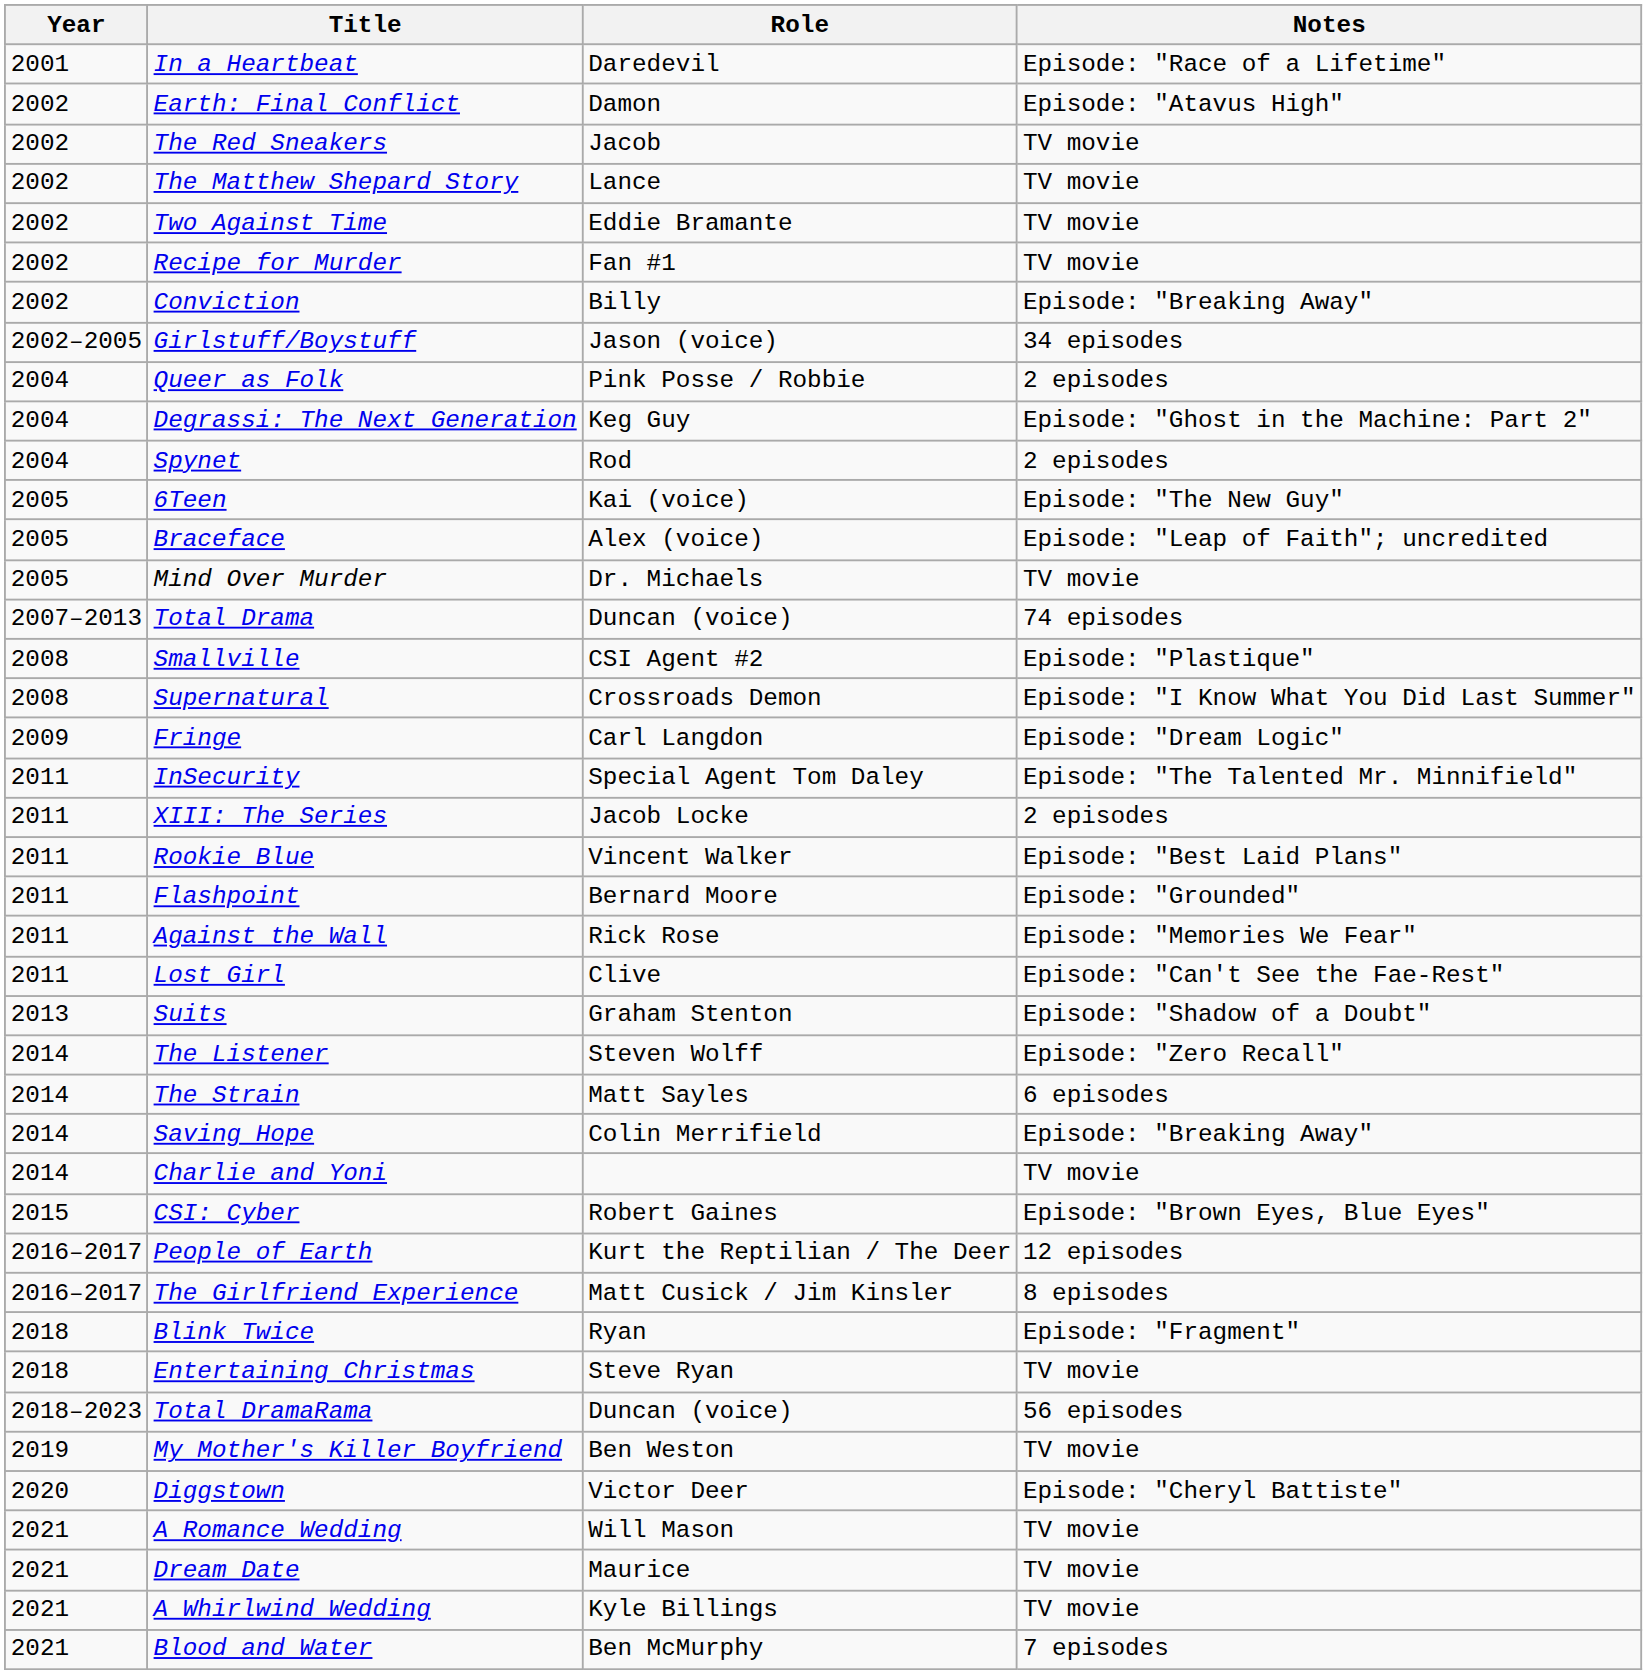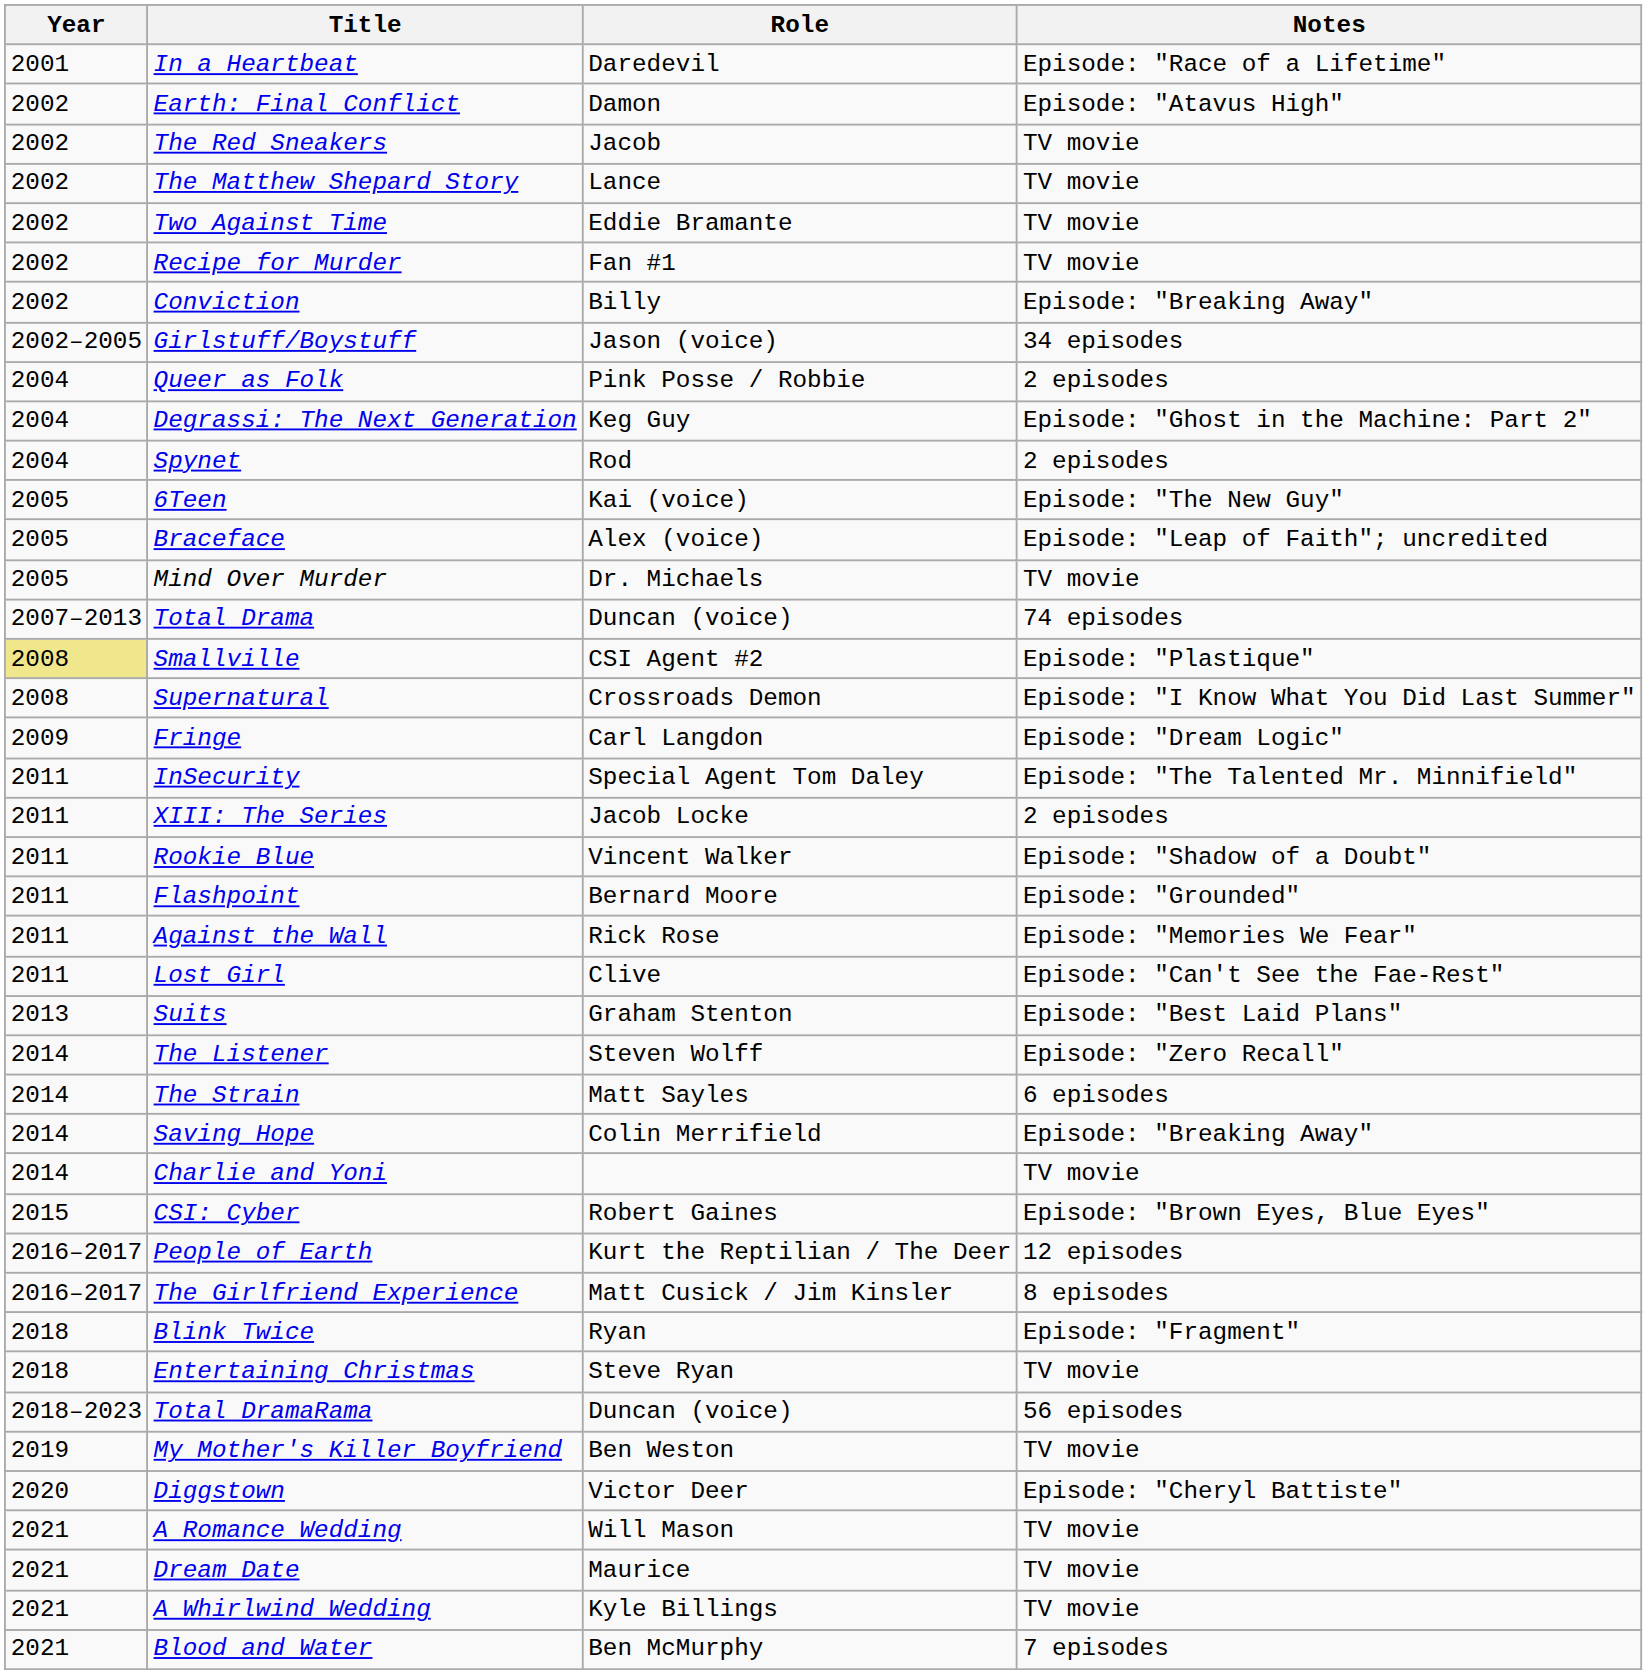 <table class="wikitable sortable">
 <tr>
 <th>Year</th>
 <th>Title</th>
 <th>Role</th>
 <th class="unsortable">Notes</th>
 </tr>
 <tr>
 <td>2001</td>
 <td><em><a href='#'>In a Heartbeat</a></em></td>
 <td>Daredevil</td>
 <td>Episode: "Race of a Lifetime"</td>
 </tr>
 <tr>
 <td>2002</td>
 <td><em><a href='#'>Earth: Final Conflict</a></em></td>
 <td>Damon</td>
 <td>Episode: "Atavus High"</td>
 </tr>
 <tr>
 <td>2002</td>
 <td data-sort-value="Red Sneakers, The"><em><a href='#'>The Red Sneakers</a></em></td>
 <td>Jacob</td>
 <td>TV movie</td>
 </tr>
 <tr>
 <td>2002</td>
 <td data-sort-value="Matthew Shepard Story, The"><em><a href='#'>The Matthew Shepard Story</a></em></td>
 <td>Lance</td>
 <td>TV movie</td>
 </tr>
 <tr>
 <td>2002</td>
 <td><em><a href='#'>Two Against Time</a></em></td>
 <td>Eddie Bramante</td>
 <td>TV movie</td>
 </tr>
 <tr>
 <td>2002</td>
 <td><em><a href='#'>Recipe for Murder</a></em></td>
 <td>Fan #1</td>
 <td>TV movie</td>
 </tr>
 <tr>
 <td>2002</td>
 <td><em><a href='#'>Conviction</a></em></td>
 <td>Billy</td>
 <td>Episode: "Breaking Away"</td>
 </tr>
 <tr>
 <td>2002–2005</td>
 <td><em><a href='#'>Girlstuff/Boystuff</a></em></td>
 <td>Jason (voice)</td>
 <td>34 episodes</td>
 </tr>
 <tr>
 <td>2004</td>
 <td><em><a href='#'>Queer as Folk</a></em></td>
 <td>Pink Posse / Robbie</td>
 <td>2 episodes</td>
 </tr>
 <tr>
 <td>2004</td>
 <td><em><a href='#'>Degrassi: The Next Generation</a></em></td>
 <td>Keg Guy</td>
 <td>Episode: "Ghost in the Machine: Part 2"</td>
 </tr>
 <tr>
 <td>2004</td>
 <td><em><a href='#'>Spynet</a></em></td>
 <td>Rod</td>
 <td>2 episodes</td>
 </tr>
 <tr>
 <td>2005</td>
 <td><em><a href='#'>6Teen</a></em></td>
 <td>Kai (voice)</td>
 <td>Episode: "The New Guy"</td>
 </tr>
 <tr>
 <td>2005</td>
 <td><em><a href='#'>Braceface</a></em></td>
 <td>Alex (voice)</td>
 <td>Episode: "Leap of Faith"; uncredited</td>
 </tr>
 <tr>
 <td>2005</td>
 <td><em>Mind Over Murder</em></td>
 <td>Dr. Michaels</td>
 <td>TV movie</td>
 </tr>
 <tr>
 <td>2007–2013</td>
 <td><em><a href='#'>Total Drama</a></em></td>
 <td>Duncan (voice)</td>
 <td>74 episodes</td>
 </tr>
 <tr>
-<td>2008</td>
+<td style="background: khaki;">2008</td>
 <td><em><a href='#'>Smallville</a></em></td>
 <td>CSI Agent #2</td>
 <td>Episode: "Plastique"</td>
 </tr>
 <tr>
 <td>2008</td>
 <td><em><a href='#'>Supernatural</a></em></td>
 <td>Crossroads Demon</td>
 <td>Episode: "I Know What You Did Last Summer"</td>
 </tr>
 <tr>
 <td>2009</td>
 <td><em><a href='#'>Fringe</a></em></td>
 <td>Carl Langdon</td>
 <td>Episode: "Dream Logic"</td>
 </tr>
 <tr>
 <td>2011</td>
 <td><em><a href='#'>InSecurity</a></em></td>
 <td>Special Agent Tom Daley</td>
 <td>Episode: "The Talented Mr. Minnifield"</td>
 </tr>
 <tr>
 <td>2011</td>
 <td><em><a href='#'>XIII: The Series</a></em></td>
 <td>Jacob Locke</td>
 <td>2 episodes</td>
 </tr>
 <tr>
 <td>2011</td>
 <td><em><a href='#'>Rookie Blue</a></em></td>
 <td>Vincent Walker</td>
-<td>Episode: "Best Laid Plans"</td>
+<td>Episode: "Shadow of a Doubt"</td>
 </tr>
 <tr>
 <td>2011</td>
 <td><em><a href='#'>Flashpoint</a></em></td>
 <td>Bernard Moore</td>
 <td>Episode: "Grounded"</td>
 </tr>
 <tr>
 <td>2011</td>
 <td><em><a href='#'>Against the Wall</a></em></td>
 <td>Rick Rose</td>
 <td>Episode: "Memories We Fear"</td>
 </tr>
 <tr>
 <td>2011</td>
 <td><em><a href='#'>Lost Girl</a></em></td>
 <td>Clive</td>
 <td>Episode: "Can't See the Fae-Rest"</td>
 </tr>
 <tr>
 <td>2013</td>
 <td><em><a href='#'>Suits</a></em></td>
 <td>Graham Stenton</td>
-<td>Episode: "Shadow of a Doubt"</td>
+<td>Episode: "Best Laid Plans"</td>
 </tr>
 <tr>
 <td>2014</td>
 <td data-sort-value="Listener, The"><em><a href='#'>The Listener</a></em></td>
 <td>Steven Wolff</td>
 <td>Episode: "Zero Recall"</td>
 </tr>
 <tr>
 <td>2014</td>
 <td data-sort-value="Strain, The"><em><a href='#'>The Strain</a></em></td>
 <td>Matt Sayles</td>
 <td>6 episodes</td>
 </tr>
 <tr>
 <td>2014</td>
 <td><em><a href='#'>Saving Hope</a></em></td>
 <td>Colin Merrifield</td>
 <td>Episode: "Breaking Away"</td>
 </tr>
 <tr>
 <td>2014</td>
 <td><em><a href='#'>Charlie and Yoni</a></em></td>
 <td></td>
 <td>TV movie</td>
 </tr>
 <tr>
 <td>2015</td>
 <td><em><a href='#'>CSI: Cyber</a></em></td>
 <td>Robert Gaines</td>
 <td>Episode: "Brown Eyes, Blue Eyes"</td>
 </tr>
 <tr>
 <td>2016–2017</td>
 <td><em><a href='#'>People of Earth</a></em></td>
 <td>Kurt the Reptilian / The Deer</td>
 <td>12 episodes</td>
 </tr>
 <tr>
 <td>2016–2017</td>
 <td data-sort-value="Girlfriend Experience, The"><em><a href='#'>The Girlfriend Experience</a></em></td>
 <td>Matt Cusick / Jim Kinsler</td>
 <td>8 episodes</td>
 </tr>
 <tr>
 <td>2018</td>
 <td><em><a href='#'>Blink Twice</a></em></td>
 <td>Ryan</td>
 <td>Episode: "Fragment"</td>
 </tr>
 <tr>
 <td>2018</td>
 <td><em><a href='#'>Entertaining Christmas</a></em></td>
 <td>Steve Ryan</td>
 <td>TV movie</td>
 </tr>
 <tr>
 <td>2018–2023</td>
 <td><em><a href='#'>Total DramaRama</a></em></td>
 <td>Duncan (voice)</td>
 <td>56 episodes</td>
 </tr>
 <tr>
 <td>2019</td>
 <td><em><a href='#'>My Mother's Killer Boyfriend</a></em></td>
 <td>Ben Weston</td>
 <td>TV movie</td>
 </tr>
 <tr>
 <td>2020</td>
 <td><em><a href='#'>Diggstown</a></em></td>
 <td>Victor Deer</td>
 <td>Episode: "Cheryl Battiste"</td>
 </tr>
 <tr>
 <td>2021</td>
 <td data-sort-value="Romance Wedding, A"><em><a href='#'>A Romance Wedding</a></em></td>
 <td>Will Mason</td>
 <td>TV movie</td>
 </tr>
 <tr>
 <td>2021</td>
 <td><em><a href='#'>Dream Date</a></em></td>
 <td>Maurice</td>
 <td>TV movie</td>
 </tr>
 <tr>
 <td>2021</td>
 <td data-sort-value="Whirlwind Wedding, A"><em><a href='#'>A Whirlwind Wedding</a></em></td>
 <td>Kyle Billings</td>
 <td>TV movie</td>
 </tr>
 <tr>
 <td>2021</td>
 <td><em><a href='#'>Blood and Water</a></em></td>
 <td>Ben McMurphy</td>
 <td>7 episodes</td>
 </tr>
 </table>
